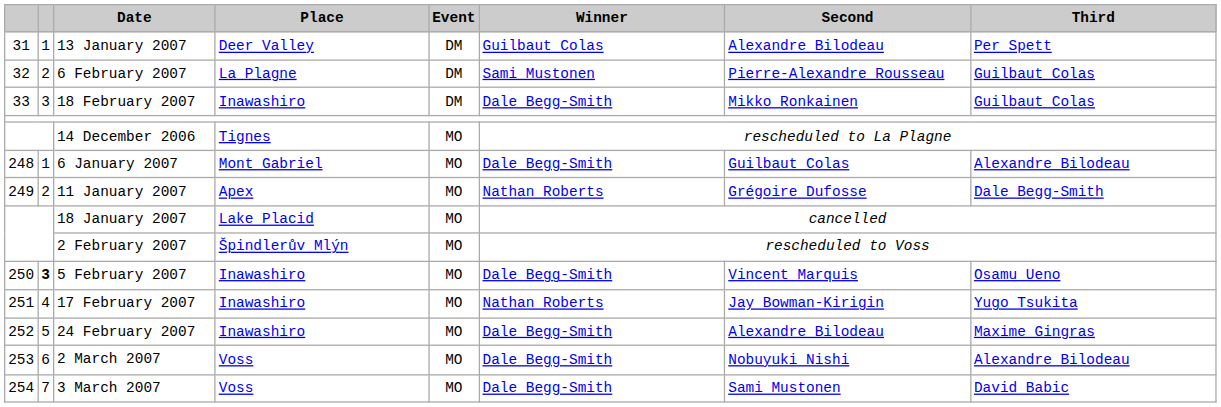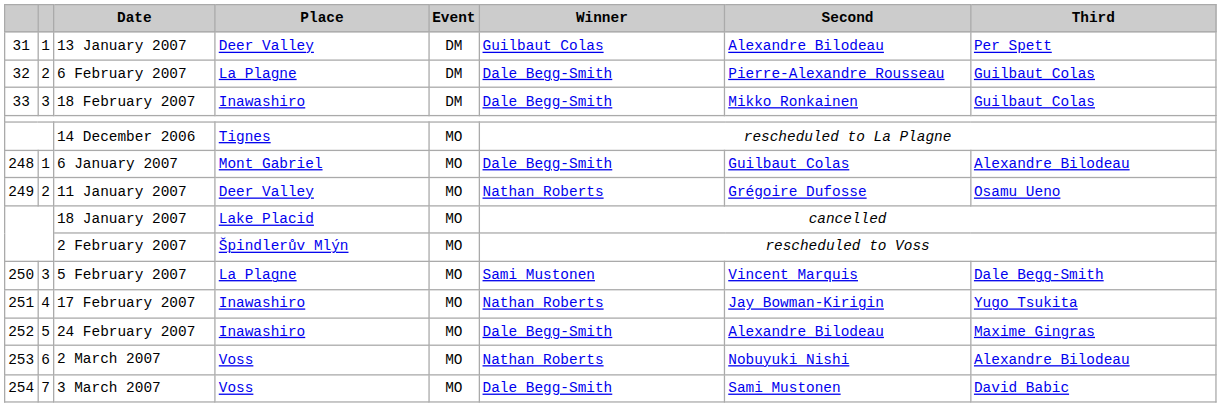 <table class="wikitable plainrowheaders" style="background:#fff; font-size:86%; line-height:16px; border:grey solid 1px; border-collapse:collapse;">
 <tr style="background:#ccc; text-align:center;">
 <th scope="col" style="background:#ccc; width=20 px;"></th>
 <th scope="col" style="background:#ccc; width=30 px;"></th>
 <th scope="col" style="background:#ccc; width:120px;">Date</th>
 <th scope="col" style="background:#ccc; width:160px;">Place</th>
 <th scope="col" style="background:#ccc; width:15px;">Event</th>
 <th scope="col" style="background:#ccc; width:185px;">Winner</th>
 <th scope="col" style="background:#ccc; width:185px;">Second</th>
 <th scope="col" style="background:#ccc; width:185px;">Third</th>
 </tr>
 <tr>
 <td align=center>31</td>
 <td align=center>1</td>
 <td>13 January 2007</td>
 <td> <a href='#'>Deer Valley</a></td>
 <td align=center>DM</td>
 <td> <a href='#'>Guilbaut Colas</a></td>
 <td> <a href='#'>Alexandre Bilodeau</a></td>
 <td> <a href='#'>Per Spett</a></td>
 </tr>
 <tr>
 <td align=center>32</td>
 <td align=center>2</td>
 <td>6 February 2007</td>
 <td> <a href='#'>La Plagne</a></td>
 <td align=center>DM</td>
-<td> <a href='#'>Sami Mustonen</a></td>
+<td> <a href='#'>Dale Begg-Smith</a></td>
 <td> <a href='#'>Pierre-Alexandre Rousseau</a></td>
 <td> <a href='#'>Guilbaut Colas</a></td>
 </tr>
 <tr>
 <td align=center>33</td>
 <td align=center>3</td>
 <td>18 February 2007</td>
 <td> <a href='#'>Inawashiro</a></td>
 <td align=center>DM</td>
 <td> <a href='#'>Dale Begg-Smith</a></td>
 <td> <a href='#'>Mikko Ronkainen</a></td>
 <td> <a href='#'>Guilbaut Colas</a></td>
 </tr>
 <tr>
 <td colspan=8></td>
 </tr>
 <tr>
 <td colspan=2></td>
 <td>14 December 2006</td>
 <td> <a href='#'>Tignes</a></td>
 <td align=center>MO</td>
 <td colspan=3 align=center><em>rescheduled to La Plagne</em></td>
 </tr>
 <tr>
 <td align=center>248</td>
 <td align=center>1</td>
 <td>6 January 2007</td>
 <td> <a href='#'>Mont Gabriel</a></td>
 <td align=center>MO</td>
 <td> <a href='#'>Dale Begg-Smith</a></td>
 <td> <a href='#'>Guilbaut Colas</a></td>
 <td> <a href='#'>Alexandre Bilodeau</a></td>
 </tr>
 <tr>
 <td align=center>249</td>
 <td align=center>2</td>
 <td>11 January 2007</td>
-<td> <a href='#'>Apex</a></td>
+<td> <a href='#'>Deer Valley</a></td>
 <td align=center>MO</td>
 <td> <a href='#'>Nathan Roberts</a></td>
 <td> <a href='#'>Grégoire Dufosse</a></td>
-<td> <a href='#'>Dale Begg-Smith</a></td>
+<td> <a href='#'>Osamu Ueno</a></td>
 </tr>
 <tr>
 <td colspan=2 rowspan=2></td>
 <td>18 January 2007</td>
 <td> <a href='#'>Lake Placid</a></td>
 <td align=center>MO</td>
 <td colspan=3 align=center><em>cancelled</em></td>
 </tr>
 <tr>
 <td>2 February 2007</td>
 <td> <a href='#'>Špindlerův Mlýn</a></td>
 <td align=center>MO</td>
 <td colspan=3 align=center><em>rescheduled to Voss</em></td>
 </tr>
 <tr>
 <td align=center>250</td>
-<td align=center><strong>3</strong></td>
+<td align=center>3</td>
 <td>5 February 2007<small></small></td>
-<td> <a href='#'>Inawashiro</a></td>
+<td> <a href='#'>La Plagne</a></td>
 <td align=center>MO</td>
+<td> <a href='#'>Sami Mustonen</a></td>
+<td> <a href='#'>Vincent Marquis</a></td>
 <td> <a href='#'>Dale Begg-Smith</a></td>
-<td> <a href='#'>Vincent Marquis</a></td>
-<td> <a href='#'>Osamu Ueno</a></td>
 </tr>
 <tr>
 <td align=center>251</td>
 <td align=center>4</td>
 <td>17 February 2007</td>
 <td> <a href='#'>Inawashiro</a></td>
 <td align=center>MO</td>
 <td> <a href='#'>Nathan Roberts</a></td>
 <td> <a href='#'>Jay Bowman-Kirigin</a></td>
 <td> <a href='#'>Yugo Tsukita</a></td>
 </tr>
 <tr>
 <td align=center>252</td>
 <td align=center>5</td>
 <td>24 February 2007</td>
 <td> <a href='#'>Inawashiro</a></td>
 <td align=center>MO</td>
 <td> <a href='#'>Dale Begg-Smith</a></td>
 <td> <a href='#'>Alexandre Bilodeau</a></td>
 <td> <a href='#'>Maxime Gingras</a></td>
 </tr>
 <tr>
 <td align=center>253</td>
 <td align=center>6</td>
 <td>2 March 2007<small></small></td>
 <td> <a href='#'>Voss</a></td>
 <td align=center>MO</td>
-<td> <a href='#'>Dale Begg-Smith</a></td>
+<td> <a href='#'>Nathan Roberts</a></td>
 <td> <a href='#'>Nobuyuki Nishi</a></td>
 <td> <a href='#'>Alexandre Bilodeau</a></td>
 </tr>
 <tr>
 <td align=center>254</td>
 <td align=center>7</td>
 <td>3 March 2007</td>
 <td> <a href='#'>Voss</a></td>
 <td align=center>MO</td>
 <td> <a href='#'>Dale Begg-Smith</a></td>
 <td> <a href='#'>Sami Mustonen</a></td>
 <td> <a href='#'>David Babic</a></td>
 </tr>
 </table>
